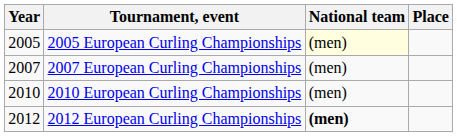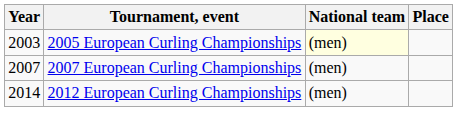 <table class="wikitable">
 <tr>
 <th scope="col">Year</th>
 <th scope="col">Tournament, event</th>
 <th scope="col">National team</th>
 <th scope="col">Place</th>
 </tr>
 <tr>
-<td>2005</td>
+<td>2003</td>
 <td><a href='#'>2005 European Curling Championships</a></td>
 <td style="background: lightyellow;"> (men)</td>
 <td></td>
 </tr>
 <tr>
 <td>2007</td>
 <td><a href='#'>2007 European Curling Championships</a></td>
 <td> (men)</td>
 <td></td>
 </tr>
 <tr>
-<td>2010</td>
-<td><a href='#'>2010 European Curling Championships</a></td>
+<td>2014</td>
+<td><a href='#'>2012 European Curling Championships</a></td>
 <td> (men)</td>
 <td></td>
 </tr>
-<tr>
-<td>2012</td>
-<td><a href='#'>2012 European Curling Championships</a></td>
-<td><strong> (men)</strong></td>
-<td></td>
-</tr>
 </table>
